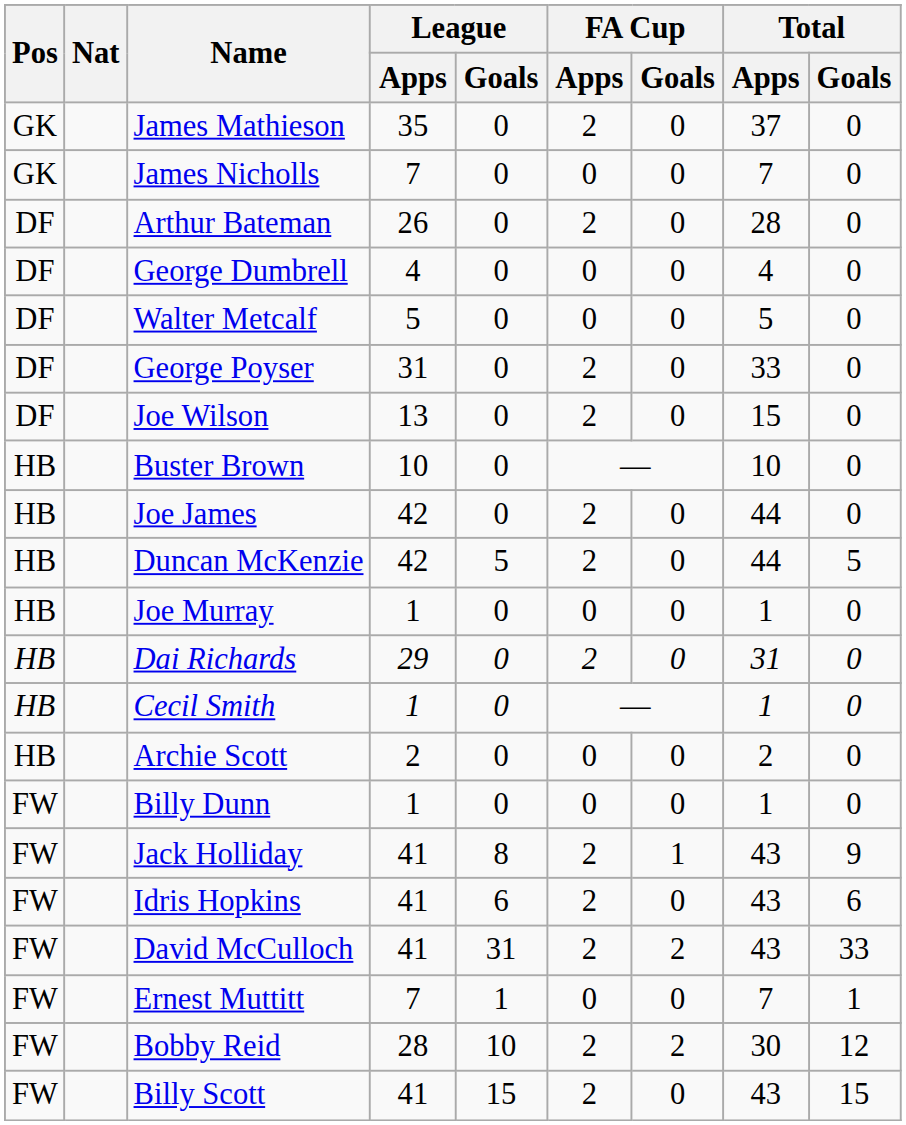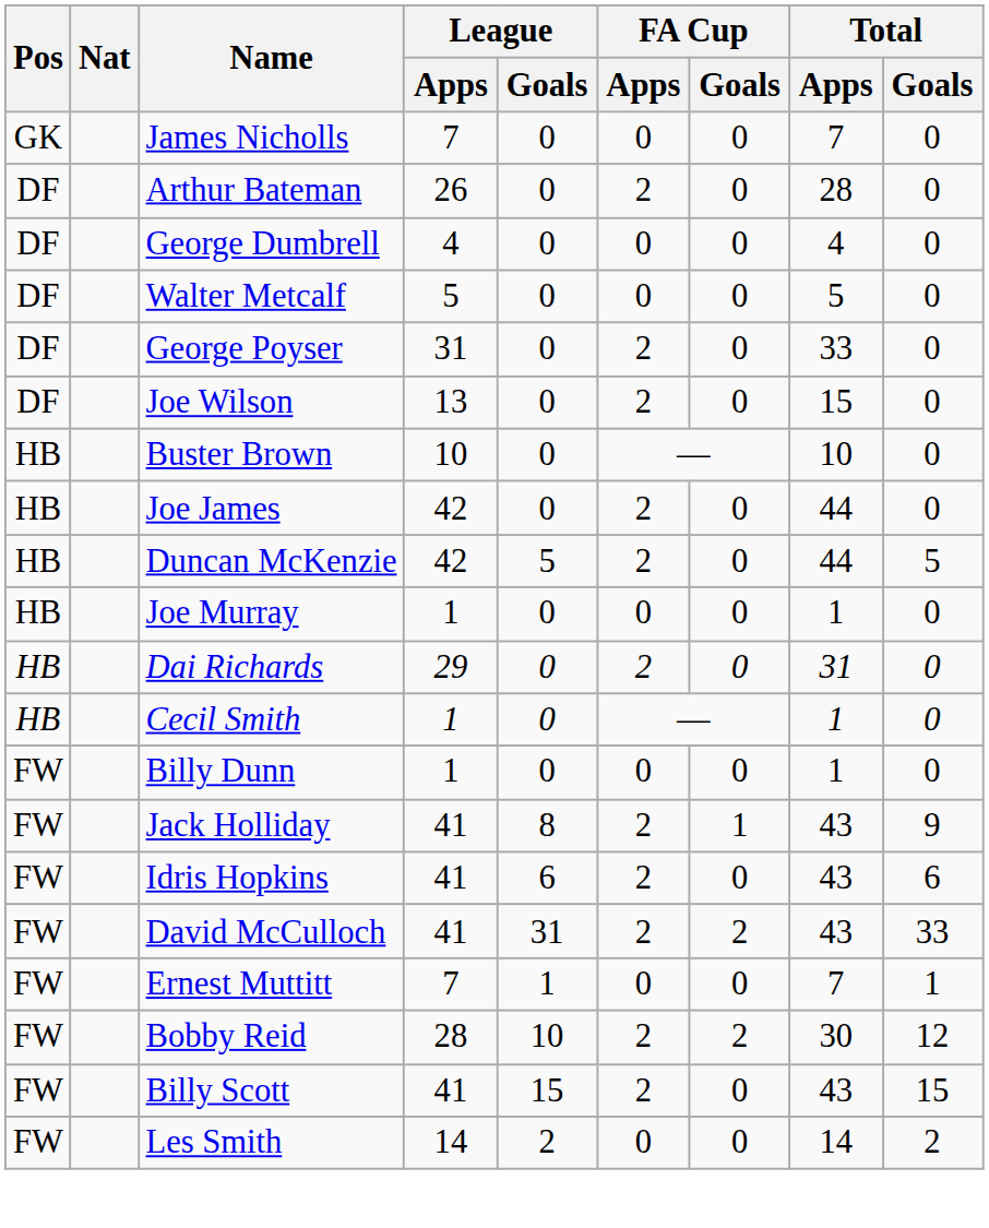 <table class="wikitable" style="text-align:center">
 <tr>
 <th rowspan="2">Pos</th>
 <th rowspan="2">Nat</th>
 <th rowspan="2">Name</th>
 <th colspan="2" style="width:85px;">League</th>
 <th colspan="2" style="width:85px;">FA Cup</th>
 <th colspan="2" style="width:85px;">Total</th>
 </tr>
 <tr>
 <th>Apps</th>
 <th>Goals</th>
 <th>Apps</th>
 <th>Goals</th>
 <th>Apps</th>
 <th>Goals</th>
-</tr>
-<tr>
-<td>GK</td>
-<td></td>
-<td style="text-align:left;"><a href='#'>James Mathieson</a></td>
-<td>35</td>
-<td>0</td>
-<td>2</td>
-<td>0</td>
-<td>37</td>
-<td>0</td>
 </tr>
 <tr>
 <td>GK</td>
 <td><em></em></td>
 <td style="text-align:left;"><a href='#'>James Nicholls</a></td>
 <td>7</td>
 <td>0</td>
 <td>0</td>
 <td>0</td>
 <td>7</td>
 <td>0</td>
 </tr>
 <tr>
 <td>DF</td>
 <td></td>
 <td style="text-align:left;"><a href='#'>Arthur Bateman</a></td>
 <td>26</td>
 <td>0</td>
 <td>2</td>
 <td>0</td>
 <td>28</td>
 <td>0</td>
 </tr>
 <tr>
 <td>DF</td>
 <td><em></em></td>
 <td style="text-align:left;"><a href='#'>George Dumbrell</a></td>
 <td>4</td>
 <td>0</td>
 <td>0</td>
 <td>0</td>
 <td>4</td>
 <td>0</td>
 </tr>
 <tr>
 <td>DF</td>
 <td><em></em></td>
 <td style="text-align:left;"><a href='#'>Walter Metcalf</a></td>
 <td>5</td>
 <td>0</td>
 <td>0</td>
 <td>0</td>
 <td>5</td>
 <td>0</td>
 </tr>
 <tr>
 <td>DF</td>
 <td></td>
 <td style="text-align:left;"><a href='#'>George Poyser</a></td>
 <td>31</td>
 <td>0</td>
 <td>2</td>
 <td>0</td>
 <td>33</td>
 <td>0</td>
 </tr>
 <tr>
 <td>DF</td>
 <td></td>
 <td style="text-align:left;"><a href='#'>Joe Wilson</a></td>
 <td>13</td>
 <td>0</td>
 <td>2</td>
 <td>0</td>
 <td>15</td>
 <td>0</td>
 </tr>
 <tr>
 <td>HB</td>
 <td></td>
 <td style="text-align:left;"><a href='#'>Buster Brown</a></td>
 <td>10</td>
 <td>0</td>
 <td colspan="2">—</td>
 <td>10</td>
 <td>0</td>
 </tr>
 <tr>
 <td>HB</td>
 <td></td>
 <td style="text-align:left;"><a href='#'>Joe James</a></td>
 <td>42</td>
 <td>0</td>
 <td>2</td>
 <td>0</td>
 <td>44</td>
 <td>0</td>
 </tr>
 <tr>
 <td>HB</td>
 <td></td>
 <td style="text-align:left;"><a href='#'>Duncan McKenzie</a></td>
 <td>42</td>
 <td>5</td>
 <td>2</td>
 <td>0</td>
 <td>44</td>
 <td>5</td>
 </tr>
 <tr>
 <td>HB</td>
 <td></td>
 <td style="text-align:left;"><a href='#'>Joe Murray</a></td>
 <td>1</td>
 <td>0</td>
 <td>0</td>
 <td>0</td>
 <td>1</td>
 <td>0</td>
 </tr>
 <tr>
 <td><em>HB</em></td>
 <td><em></em></td>
 <td style="text-align:left;"><em><a href='#'>Dai Richards</a></em></td>
 <td><em>29</em></td>
 <td><em>0</em></td>
 <td><em>2</em></td>
 <td><em>0</em></td>
 <td><em>31</em></td>
 <td><em>0</em></td>
 </tr>
 <tr>
 <td><em>HB</em></td>
 <td><em></em></td>
 <td style="text-align:left;"><a href='#'><em>Cecil Smith</em></a></td>
 <td><em>1</em></td>
 <td><em>0</em></td>
 <td colspan="2">—</td>
 <td><em>1</em></td>
 <td><em>0</em></td>
 </tr>
 <tr>
-<td>HB</td>
-<td></td>
-<td style="text-align:left;"><a href='#'>Archie Scott</a></td>
-<td>2</td>
-<td>0</td>
-<td>0</td>
-<td>0</td>
-<td>2</td>
-<td>0</td>
-</tr>
-<tr>
 <td>FW</td>
 <td></td>
 <td style="text-align:left;"><a href='#'>Billy Dunn</a></td>
 <td>1</td>
 <td>0</td>
 <td>0</td>
 <td>0</td>
 <td>1</td>
 <td>0</td>
 </tr>
 <tr>
 <td>FW</td>
 <td></td>
 <td style="text-align:left;"><a href='#'>Jack Holliday</a></td>
 <td>41</td>
 <td>8</td>
 <td>2</td>
 <td>1</td>
 <td>43</td>
 <td>9</td>
 </tr>
 <tr>
 <td>FW</td>
 <td></td>
 <td style="text-align:left;"><a href='#'>Idris Hopkins</a></td>
 <td>41</td>
 <td>6</td>
 <td>2</td>
 <td>0</td>
 <td>43</td>
 <td>6</td>
 </tr>
 <tr>
 <td>FW</td>
 <td></td>
 <td style="text-align:left;"><a href='#'>David McCulloch</a></td>
 <td>41</td>
 <td>31</td>
 <td>2</td>
 <td>2</td>
 <td>43</td>
 <td>33</td>
 </tr>
 <tr>
 <td>FW</td>
 <td></td>
 <td style="text-align:left;"><a href='#'>Ernest Muttitt</a></td>
 <td>7</td>
 <td>1</td>
 <td>0</td>
 <td>0</td>
 <td>7</td>
 <td>1</td>
 </tr>
 <tr>
 <td>FW</td>
 <td></td>
 <td style="text-align:left;"><a href='#'>Bobby Reid</a></td>
 <td>28</td>
 <td>10</td>
 <td>2</td>
 <td>2</td>
 <td>30</td>
 <td>12</td>
 </tr>
 <tr>
 <td>FW</td>
 <td><em></em></td>
 <td style="text-align:left;"><a href='#'>Billy Scott</a></td>
 <td>41</td>
 <td>15</td>
 <td>2</td>
 <td>0</td>
 <td>43</td>
 <td>15</td>
 </tr>
+<tr>
+<td>FW</td>
+<td><em></em></td>
+<td style="text-align:left;"><a href='#'>Les Smith</a></td>
+<td>14</td>
+<td>2</td>
+<td>0</td>
+<td>0</td>
+<td>14</td>
+<td>2</td>
+</tr>
 </table>
